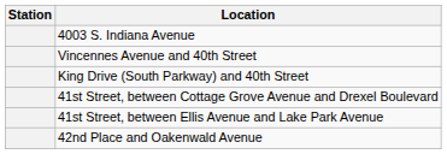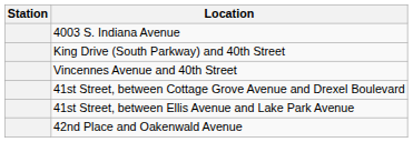 <table class="wikitable plainrowheaders" align=center>
 <tr>
 <th scope="col">Station</th>
 <th scope="col">Location</th>
 </tr>
 <tr>
 <th scope="row"></th>
 <td>4003 S. Indiana Avenue</td>
 </tr>
 <tr>
 <th scope="row"></th>
-<td>Vincennes Avenue and 40th Street</td>
+<td>King Drive (South Parkway) and 40th Street</td>
 </tr>
 <tr>
 <th scope="row"></th>
-<td>King Drive (South Parkway) and 40th Street</td>
+<td>Vincennes Avenue and 40th Street</td>
 </tr>
 <tr>
 <th scope="row"></th>
 <td>41st Street, between Cottage Grove Avenue and Drexel Boulevard</td>
 </tr>
 <tr>
 <th scope="row"></th>
 <td>41st Street, between Ellis Avenue and Lake Park Avenue</td>
 </tr>
 <tr>
 <th scope="row"></th>
 <td>42nd Place and Oakenwald Avenue</td>
 </tr>
 </table>
